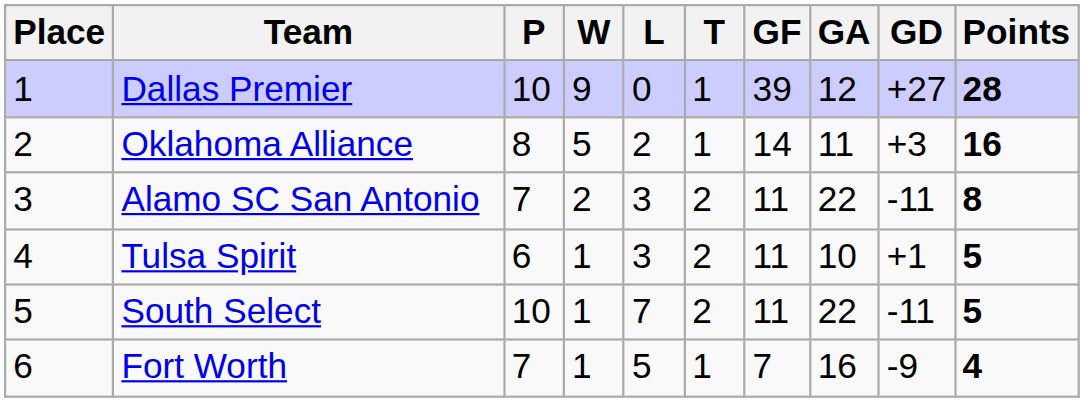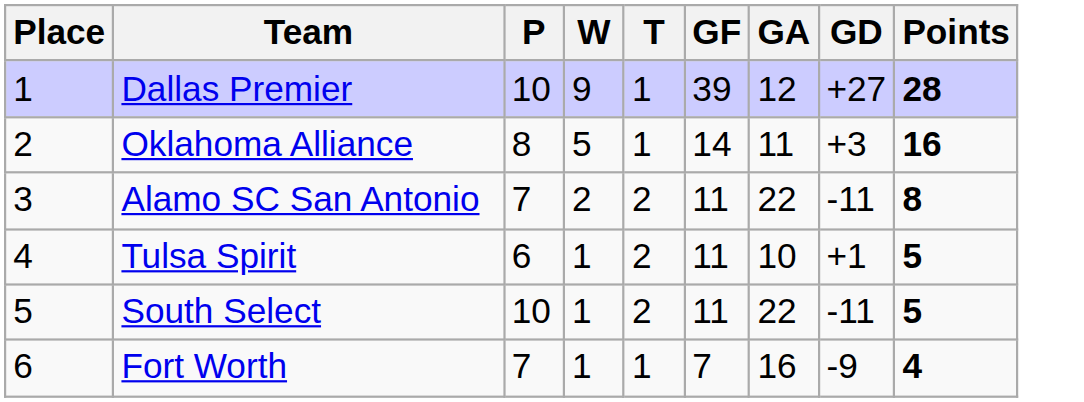 <table class="wikitable">
 <tr>
 <th>Place</th>
 <th width="170">Team</th>
 <th width="20">P</th>
 <th width="20">W</th>
-<th width="20">L</th>
 <th width="20">T</th>
 <th width="20">GF</th>
 <th width="20">GA</th>
 <th width="25">GD</th>
 <th>Points</th>
 </tr>
 <tr bgcolor=#ccccff>
 <td>1</td>
 <td><a href='#'>Dallas Premier</a></td>
 <td>10</td>
 <td>9</td>
-<td>0</td>
 <td>1</td>
 <td>39</td>
 <td>12</td>
 <td>+27</td>
 <td><strong>28</strong></td>
 </tr>
 <tr>
 <td>2</td>
 <td><a href='#'>Oklahoma Alliance</a></td>
 <td>8</td>
 <td>5</td>
-<td>2</td>
 <td>1</td>
 <td>14</td>
 <td>11</td>
 <td>+3</td>
 <td><strong>16</strong></td>
 </tr>
 <tr>
 <td>3</td>
 <td><a href='#'>Alamo SC San Antonio</a></td>
 <td>7</td>
 <td>2</td>
-<td>3</td>
 <td>2</td>
 <td>11</td>
 <td>22</td>
 <td>-11</td>
 <td><strong>8</strong></td>
 </tr>
 <tr>
 <td>4</td>
 <td><a href='#'>Tulsa Spirit</a></td>
 <td>6</td>
 <td>1</td>
-<td>3</td>
 <td>2</td>
 <td>11</td>
 <td>10</td>
 <td>+1</td>
 <td><strong>5</strong></td>
 </tr>
 <tr>
 <td>5</td>
 <td><a href='#'>South Select</a></td>
 <td>10</td>
 <td>1</td>
-<td>7</td>
 <td>2</td>
 <td>11</td>
 <td>22</td>
 <td>-11</td>
 <td><strong>5</strong></td>
 </tr>
 <tr>
 <td>6</td>
 <td><a href='#'>Fort Worth</a></td>
 <td>7</td>
 <td>1</td>
-<td>5</td>
 <td>1</td>
 <td>7</td>
 <td>16</td>
 <td>-9</td>
 <td><strong>4</strong></td>
 </tr>
 </table>
